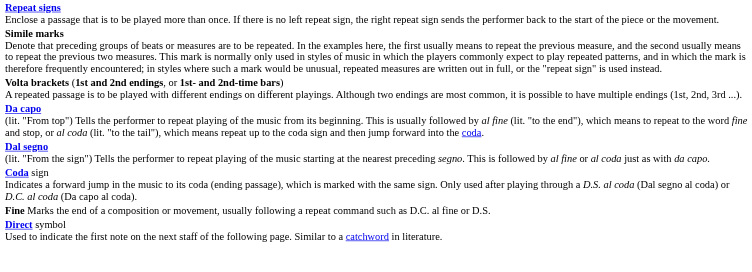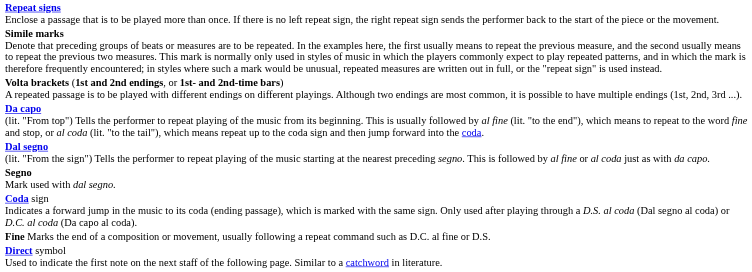 <table class="skin-invert-image">
 <tr>
 <td style="width:110px"></td>
 <td><strong><a href='#'>Repeat signs</a></strong><br>Enclose a passage that is to be played more than once. If there is no left repeat sign, the right repeat sign sends the performer back to the start of the piece or the movement.</td>
 </tr>
 <tr>
 <td></td>
 <td><strong>Simile marks</strong><br>Denote that preceding groups of beats or measures are to be repeated. In the examples here, the first usually means to repeat the previous measure, and the second usually means to repeat the previous two measures. This mark is normally only used in styles of music in which the players commonly expect to play repeated patterns, and in which the mark is therefore frequently encountered; in styles where such a mark would be unusual, repeated measures are written out in full, or the "repeat sign" is used instead.</td>
 </tr>
 <tr>
 <td></td>
 <td><strong>Volta brackets</strong> (<strong>1st and 2nd endings</strong>, or <strong>1st- and 2nd-time bars</strong>)<br>A repeated passage is to be played with different endings on different playings. Although two endings are most common, it is possible to have multiple endings (1st, 2nd, 3rd ...).</td>
 </tr>
 <tr>
 <td></td>
 <td><strong><a href='#'>Da capo</a></strong><br> (lit. "From top") Tells the performer to repeat playing of the music from its beginning. This is usually followed by <em>al fine</em> (lit. "to the end"), which means to repeat to the word <em>fine</em> and stop, or <em>al coda</em> (lit. "to the tail"), which means repeat up to the coda sign and then jump forward into the <a href='#'>coda</a>.</td>
 </tr>
 <tr>
 <td></td>
 <td><strong><a href='#'>Dal segno</a></strong><br> (lit. "From the sign") Tells the performer to repeat playing of the music starting at the nearest preceding <em>segno</em>. This is followed by <em>al fine</em> or <em>al coda</em> just as with <em>da capo</em>.</td>
 </tr>
 <tr>
 <td></td>
+<td><strong>Segno</strong><br>Mark used with <em>dal segno</em>.</td>
+</tr>
+<tr>
+<td></td>
 <td><strong><a href='#'>Coda</a></strong> sign<br>Indicates a forward jump in the music to its coda (ending passage), which is marked with the same sign. Only used after playing through a <em>D.S. al coda</em> (Dal segno al coda) or <em>D.C. al coda</em> (Da capo al coda).</td>
 </tr>
 <tr>
 <td></td>
 <td><strong>Fine</strong> Marks the end of a composition or movement, usually following a repeat command such as D.C. al fine or D.S.</td>
 </tr>
 <tr>
 <td></td>
 <td><strong><a href='#'>Direct</a></strong> symbol<br> Used to indicate the first note on the next staff of the following page. Similar to a <a href='#'>catchword</a> in literature.</td>
 </tr>
 <tr>
 </tr>
 </table>
